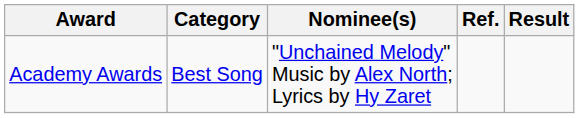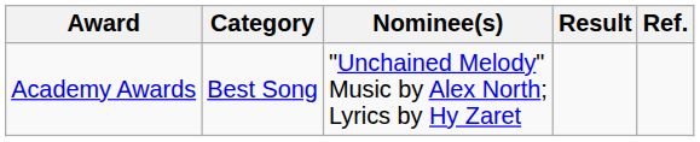 <table class="wikitable plainrowheaders">
 <tr>
 <th>Award</th>
 <th>Category</th>
 <th>Nominee(s)</th>
+<th>Result</th>
 <th>Ref.</th>
-<th>Result</th>
 </tr>
 <tr>
 <td><a href='#'>Academy Awards</a></td>
 <td><a href='#'>Best Song</a></td>
 <td>"<a href='#'>Unchained Melody</a>" <br> Music by <a href='#'>Alex North</a>; <br> Lyrics by <a href='#'>Hy Zaret</a></td>
+<td></td>
 <td align="center"></td>
-<td></td>
 </tr>
 </table>
